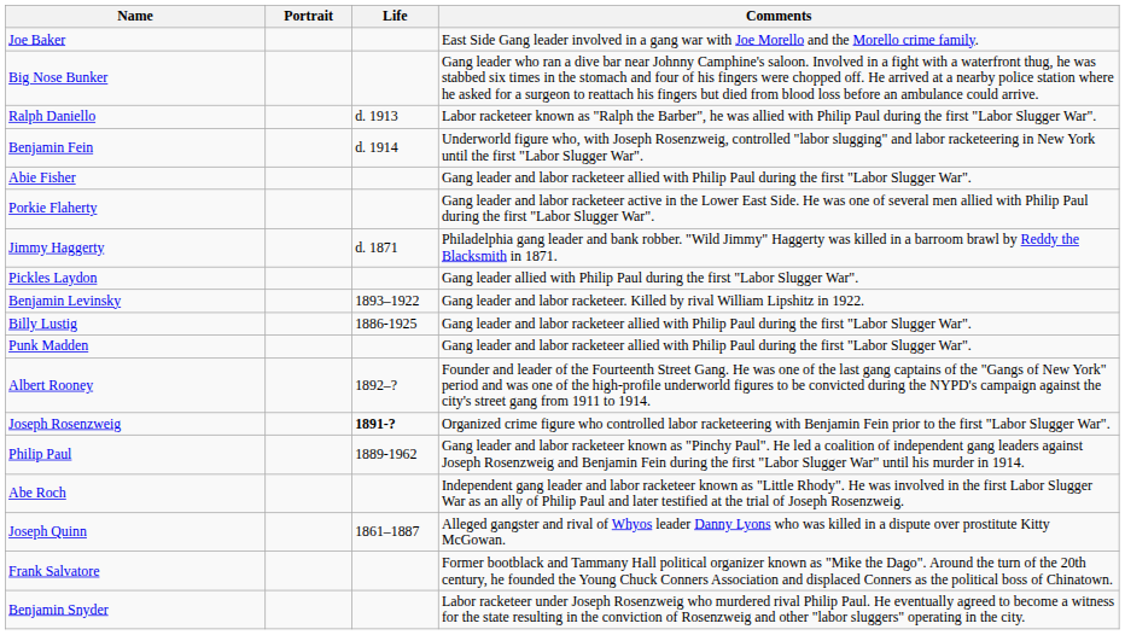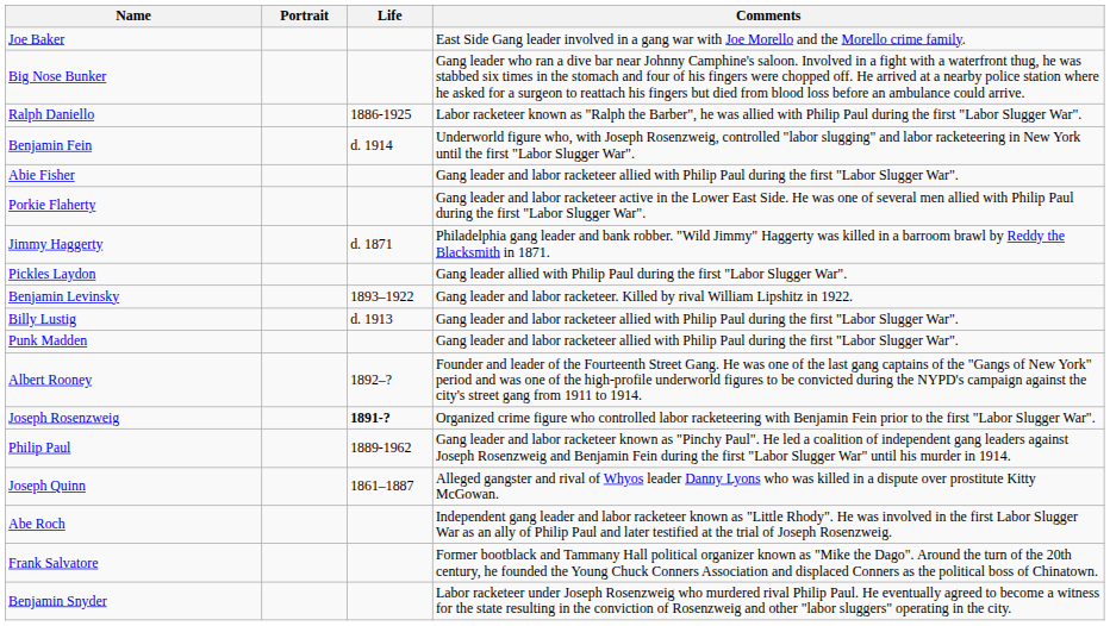 <table class=wikitable>
 <tr>
 <th width="21%">Name</th>
 <th width="7%">Portrait</th>
 <th width="7%">Life</th>
 <th width="55%">Comments</th>
 </tr>
 <tr>
 <td><a href='#'>Joe Baker</a></td>
 <td></td>
 <td></td>
 <td>East Side Gang leader involved in a gang war with <a href='#'>Joe Morello</a> and the <a href='#'>Morello crime family</a>.</td>
 </tr>
 <tr>
 <td><a href='#'>Big Nose Bunker</a></td>
 <td></td>
 <td></td>
 <td>Gang leader who ran a dive bar near Johnny Camphine's saloon. Involved in a fight with a waterfront thug, he was stabbed six times in the stomach and four of his fingers were chopped off. He arrived at a nearby police station where he asked for a surgeon to reattach his fingers but died from blood loss before an ambulance could arrive.</td>
 </tr>
 <tr>
 <td><a href='#'>Ralph Daniello</a></td>
 <td></td>
-<td>d. 1913</td>
+<td>1886-1925</td>
 <td>Labor racketeer known as "Ralph the Barber", he was allied with Philip Paul during the first "Labor Slugger War".</td>
 </tr>
 <tr>
 <td><a href='#'>Benjamin Fein</a></td>
 <td></td>
 <td>d. 1914</td>
 <td>Underworld figure who, with Joseph Rosenzweig, controlled "labor slugging" and labor racketeering in New York until the first "Labor Slugger War".</td>
 </tr>
 <tr>
 <td><a href='#'>Abie Fisher</a></td>
 <td></td>
 <td></td>
 <td>Gang leader and labor racketeer allied with Philip Paul during the first "Labor Slugger War".</td>
 </tr>
 <tr>
 <td><a href='#'>Porkie Flaherty</a></td>
 <td></td>
 <td></td>
 <td>Gang leader and labor racketeer active in the Lower East Side. He was one of several men allied with Philip Paul during the first "Labor Slugger War".</td>
 </tr>
 <tr>
 <td><a href='#'>Jimmy Haggerty</a></td>
 <td></td>
 <td>d. 1871</td>
 <td>Philadelphia gang leader and bank robber. "Wild Jimmy" Haggerty was killed in a barroom brawl by <a href='#'>Reddy the Blacksmith</a> in 1871.</td>
 </tr>
 <tr>
 <td><a href='#'>Pickles Laydon</a></td>
 <td></td>
 <td></td>
 <td>Gang leader allied with Philip Paul during the first "Labor Slugger War".</td>
 </tr>
 <tr>
 <td><a href='#'>Benjamin Levinsky</a></td>
 <td></td>
 <td>1893–1922</td>
 <td>Gang leader and labor racketeer. Killed by rival William Lipshitz in 1922.</td>
 </tr>
 <tr>
 <td><a href='#'>Billy Lustig</a></td>
 <td></td>
-<td>1886-1925</td>
+<td>d. 1913</td>
 <td>Gang leader and labor racketeer allied with Philip Paul during the first "Labor Slugger War".</td>
 </tr>
 <tr>
 <td><a href='#'>Punk Madden</a></td>
 <td></td>
 <td></td>
 <td>Gang leader and labor racketeer allied with Philip Paul during the first "Labor Slugger War".</td>
 </tr>
 <tr>
 <td><a href='#'>Albert Rooney</a></td>
 <td></td>
 <td>1892–?</td>
 <td>Founder and leader of the Fourteenth Street Gang. He was one of the last gang captains of the "Gangs of New York" period and was one of the high-profile underworld figures to be convicted during the NYPD's campaign against the city's street gang from 1911 to 1914.</td>
 </tr>
 <tr>
 <td><a href='#'>Joseph Rosenzweig</a></td>
 <td></td>
 <td><strong>1891-?</strong></td>
 <td>Organized crime figure who controlled labor racketeering with Benjamin Fein prior to the first "Labor Slugger War".</td>
 </tr>
 <tr>
 <td><a href='#'>Philip Paul</a></td>
 <td></td>
 <td>1889-1962</td>
 <td>Gang leader and labor racketeer known as "Pinchy Paul". He led a coalition of independent gang leaders against Joseph Rosenzweig and Benjamin Fein during the first "Labor Slugger War" until his murder in 1914.</td>
 </tr>
 <tr>
+<td><a href='#'>Joseph Quinn</a></td>
+<td></td>
+<td>1861–1887</td>
+<td>Alleged gangster and rival of <a href='#'>Whyos</a> leader <a href='#'>Danny Lyons</a> who was killed in a dispute over prostitute Kitty McGowan.</td>
+</tr>
+<tr>
 <td><a href='#'>Abe Roch</a></td>
 <td></td>
 <td></td>
 <td>Independent gang leader and labor racketeer known as "Little Rhody". He was involved in the first Labor Slugger War as an ally of Philip Paul and later testified at the trial of Joseph Rosenzweig.</td>
-</tr>
-<tr>
-<td><a href='#'>Joseph Quinn</a></td>
-<td></td>
-<td>1861–1887</td>
-<td>Alleged gangster and rival of <a href='#'>Whyos</a> leader <a href='#'>Danny Lyons</a> who was killed in a dispute over prostitute Kitty McGowan.</td>
 </tr>
 <tr>
 <td><a href='#'>Frank Salvatore</a></td>
 <td></td>
 <td></td>
 <td>Former bootblack and Tammany Hall political organizer known as "Mike the Dago". Around the turn of the 20th century, he founded the Young Chuck Conners Association and displaced Conners as the political boss of Chinatown.</td>
 </tr>
 <tr>
 <td><a href='#'>Benjamin Snyder</a></td>
 <td></td>
 <td></td>
 <td>Labor racketeer under Joseph Rosenzweig who murdered rival Philip Paul. He eventually agreed to become a witness for the state resulting in the conviction of Rosenzweig and other "labor sluggers" operating in the city.</td>
 </tr>
 </table>
